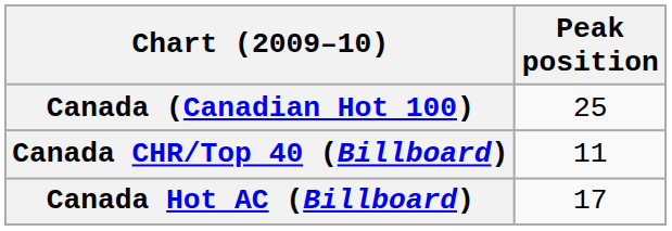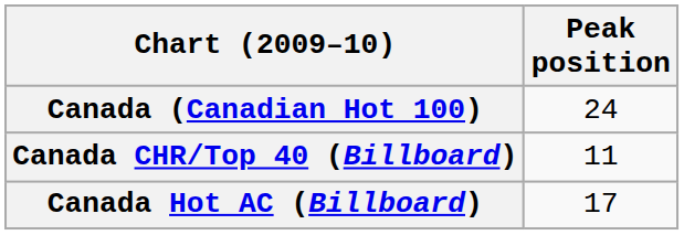 <table class="wikitable sortable plainrowheaders" style="text-align:center;">
 <tr>
 <th scope="col">Chart (2009–10)</th>
 <th scope="col">Peak<br>position</th>
 </tr>
 <tr>
 <th scope="row">Canada (<a href='#'>Canadian Hot 100</a>)</th>
-<td align="center">25</td>
+<td align="center">24</td>
 </tr>
 <tr>
 <th scope="row">Canada <a href='#'>CHR/Top 40</a> (<em><a href='#'>Billboard</a></em>)</th>
 <td align="center">11</td>
 </tr>
 <tr>
 <th scope="row">Canada <a href='#'>Hot AC</a> (<em><a href='#'>Billboard</a></em>)</th>
 <td align="center">17</td>
 </tr>
 </table>
